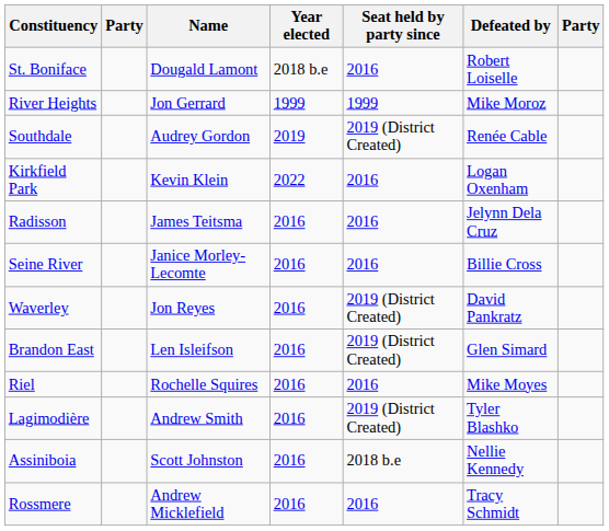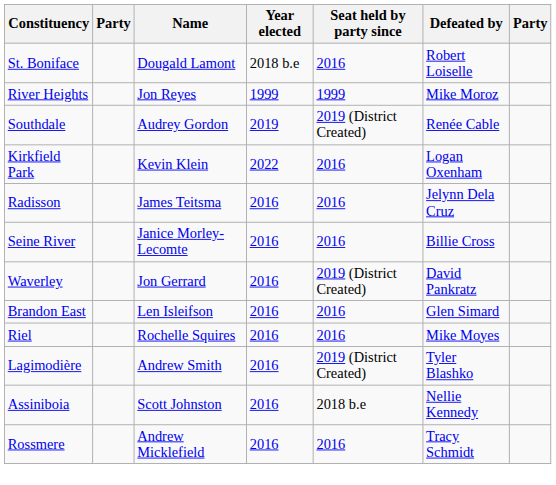 <table class="wikitable">
 <tr>
 <th>Constituency</th>
 <th>Party</th>
 <th>Name</th>
 <th>Year elected</th>
 <th>Seat held by party since</th>
 <th>Defeated by</th>
 <th>Party</th>
 </tr>
 <tr>
 <td><a href='#'>St. Boniface</a></td>
 <td></td>
 <td><a href='#'>Dougald Lamont</a></td>
 <td>2018 b.e</td>
 <td><a href='#'>2016</a></td>
 <td><a href='#'>Robert Loiselle</a></td>
 <td></td>
 </tr>
 <tr>
 <td><a href='#'>River Heights</a></td>
 <td></td>
-<td><a href='#'>Jon Gerrard</a></td>
+<td><a href='#'>Jon Reyes</a></td>
 <td><a href='#'>1999</a></td>
 <td><a href='#'>1999</a></td>
 <td><a href='#'>Mike Moroz</a></td>
 <td></td>
 </tr>
 <tr>
 <td><a href='#'>Southdale</a></td>
 <td></td>
 <td><a href='#'>Audrey Gordon</a></td>
 <td><a href='#'>2019</a></td>
 <td><a href='#'>2019</a> (District Created)</td>
 <td><a href='#'>Renée Cable</a></td>
 <td></td>
 </tr>
 <tr>
 <td><a href='#'>Kirkfield Park</a></td>
 <td></td>
 <td><a href='#'>Kevin Klein</a></td>
 <td><a href='#'>2022</a></td>
 <td><a href='#'>2016</a></td>
 <td><a href='#'>Logan Oxenham</a></td>
 <td></td>
 </tr>
 <tr>
 <td><a href='#'>Radisson</a></td>
 <td></td>
 <td><a href='#'>James Teitsma</a></td>
 <td><a href='#'>2016</a></td>
 <td><a href='#'>2016</a></td>
 <td><a href='#'>Jelynn Dela Cruz</a></td>
 <td></td>
 </tr>
 <tr>
 <td><a href='#'>Seine River</a></td>
 <td></td>
 <td><a href='#'>Janice Morley-Lecomte</a></td>
 <td><a href='#'>2016</a></td>
 <td><a href='#'>2016</a></td>
 <td><a href='#'>Billie Cross</a></td>
 <td></td>
 </tr>
 <tr>
 <td><a href='#'>Waverley</a></td>
 <td></td>
-<td><a href='#'>Jon Reyes</a></td>
+<td><a href='#'>Jon Gerrard</a></td>
 <td><a href='#'>2016</a></td>
 <td><a href='#'>2019</a> (District Created)</td>
 <td><a href='#'>David Pankratz</a></td>
 <td></td>
 </tr>
 <tr>
 <td><a href='#'>Brandon East</a></td>
 <td></td>
 <td><a href='#'>Len Isleifson</a></td>
 <td><a href='#'>2016</a></td>
-<td><a href='#'>2019</a> (District Created)</td>
+<td><a href='#'>2016</a></td>
 <td><a href='#'>Glen Simard</a></td>
 <td></td>
 </tr>
 <tr>
 <td><a href='#'>Riel</a></td>
 <td></td>
 <td><a href='#'>Rochelle Squires</a></td>
 <td><a href='#'>2016</a></td>
 <td><a href='#'>2016</a></td>
 <td><a href='#'>Mike Moyes</a></td>
 <td></td>
 </tr>
 <tr>
 <td><a href='#'>Lagimodière</a></td>
 <td></td>
 <td><a href='#'>Andrew Smith</a></td>
 <td><a href='#'>2016</a></td>
 <td><a href='#'>2019</a> (District Created)</td>
 <td><a href='#'>Tyler Blashko</a></td>
 <td></td>
 </tr>
 <tr>
 <td><a href='#'>Assiniboia</a></td>
 <td></td>
 <td><a href='#'>Scott Johnston</a></td>
 <td><a href='#'>2016</a></td>
 <td>2018 b.e</td>
 <td><a href='#'>Nellie Kennedy</a></td>
 <td></td>
 </tr>
 <tr>
 <td><a href='#'>Rossmere</a></td>
 <td></td>
 <td><a href='#'>Andrew Micklefield</a></td>
 <td><a href='#'>2016</a></td>
 <td><a href='#'>2016</a></td>
 <td><a href='#'>Tracy Schmidt</a></td>
 <td></td>
 </tr>
 </table>
